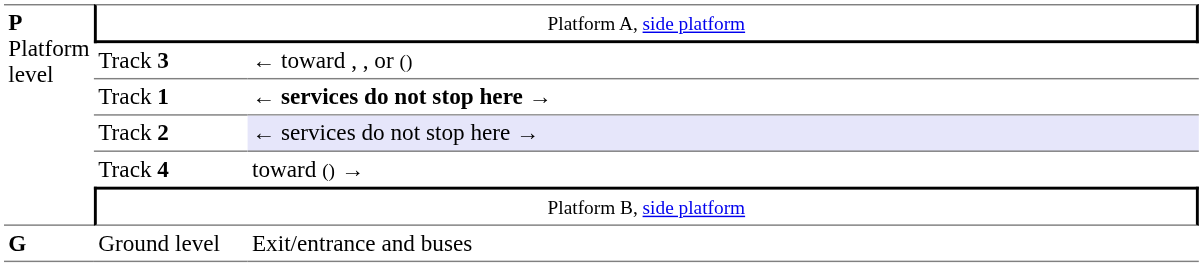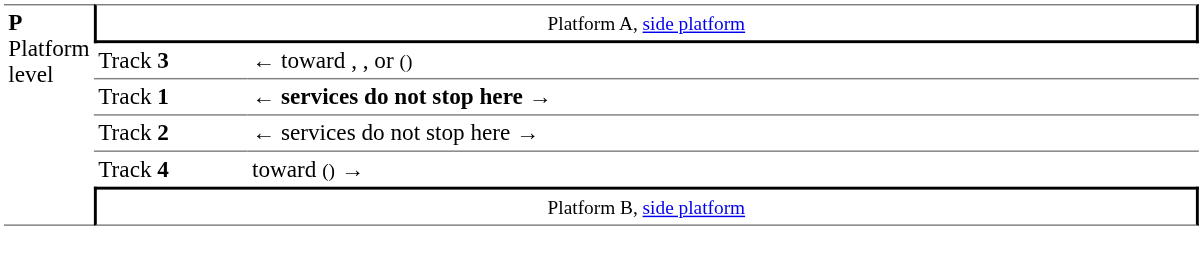 <table border=0 cellspacing=0 cellpadding=3>
 <tr>
 <td style="border-top:solid 1px gray;border-bottom:solid 1px gray;" width=50 rowspan=6 valign=top><strong>P</strong><br>Platform level</td>
 <td style="border-top:solid 1px gray;border-right:solid 2px black;border-left:solid 2px black;border-bottom:solid 2px black;text-align:center;" colspan=2><small>Platform A, <a href='#'>side platform</a></small></td>
 </tr>
 <tr>
 <td style="border-bottom:solid 1px gray;" width=100>Track <strong>3</strong></td>
 <td style="border-bottom:solid 1px gray;" width=650>←  toward , , or  <small>()</small></td>
 </tr>
 <tr>
 <td style="border-bottom:solid 1px gray;">Track <strong>1</strong></td>
 <td style="border-bottom:solid 1px gray;"><strong>←  services do not stop here →</strong></td>
 </tr>
 <tr>
 <td style="border-bottom:solid 1px gray;">Track <strong>2</strong></td>
-<td style="background: lavender; border-bottom:solid 1px gray;">←  services do not stop here →</td>
+<td style="border-bottom:solid 1px gray;">←  services do not stop here →</td>
 </tr>
 <tr>
 <td>Track <strong>4</strong></td>
 <td>  toward  <small>()</small> →</td>
 </tr>
 <tr>
 <td style="border-bottom:solid 1px gray;border-top:solid 2px black;border-right:solid 2px black;border-left:solid 2px black;text-align:center;" colspan=2><small>Platform B, <a href='#'>side platform</a></small></td>
 </tr>
-<tr>
-<td style="border-bottom:solid 1px gray;"><strong>G</strong></td>
-<td style="border-bottom:solid 1px gray;">Ground level</td>
-<td style="border-bottom:solid 1px gray;">Exit/entrance and buses</td>
-</tr>
 </table>
